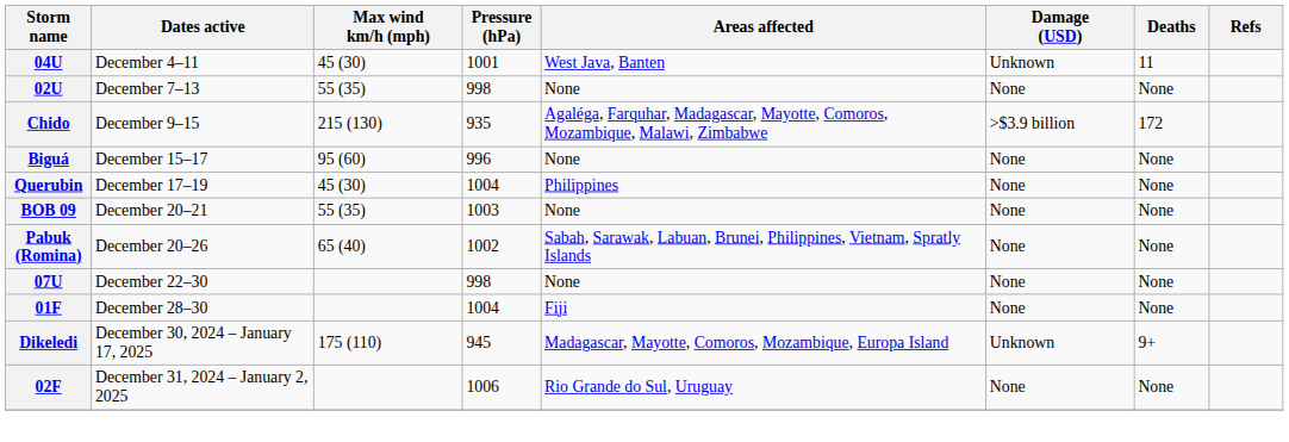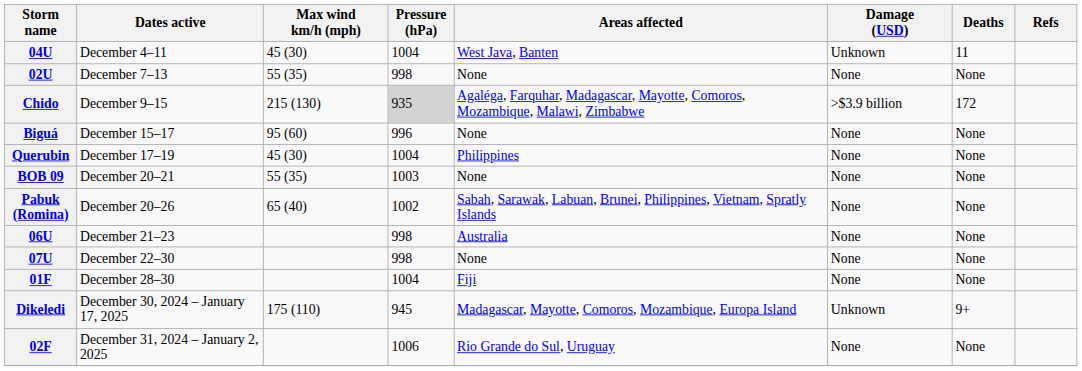 <table class="wikitable">
 <tr>
 <th width="5%">Storm name</th>
 <th width="15%">Dates active</th>
 <th width="10%">Max wind<br>km/h (mph)</th>
 <th width="5%">Pressure<br>(hPa)</th>
 <th width="30%">Areas affected</th>
 <th width="10%">Damage<br>(<a href='#'>USD</a>)</th>
 <th width="5%">Deaths</th>
 <th width="5%">Refs</th>
 </tr>
 <tr>
 <th><a href='#'>04U</a></th>
 <td>December 4–11</td>
 <td>45 (30)</td>
-<td>1001</td>
+<td>1004</td>
 <td><a href='#'>West Java</a>, <a href='#'>Banten</a></td>
 <td>Unknown</td>
 <td>11</td>
 <td></td>
 </tr>
 <tr>
 <th><a href='#'>02U</a></th>
 <td>December 7–13</td>
 <td>55 (35)</td>
 <td>998</td>
 <td>None</td>
 <td>None</td>
 <td>None</td>
 <td></td>
 </tr>
 <tr>
 <th><a href='#'>Chido</a></th>
 <td>December 9–15</td>
 <td>215 (130)</td>
-<td>935</td>
+<td style="background: lightgrey;">935</td>
 <td><a href='#'>Agaléga</a>, <a href='#'>Farquhar</a>, <a href='#'>Madagascar</a>, <a href='#'>Mayotte</a>, <a href='#'>Comoros</a>, <a href='#'>Mozambique</a>, <a href='#'>Malawi</a>, <a href='#'>Zimbabwe</a></td>
 <td>>$3.9 billion</td>
 <td>172</td>
 <td></td>
 </tr>
 <tr>
 <th><a href='#'>Biguá</a></th>
 <td>December 15–17</td>
 <td>95 (60)</td>
 <td>996</td>
 <td>None</td>
 <td>None</td>
 <td>None</td>
 <td></td>
 </tr>
 <tr>
 <th><a href='#'>Querubin</a></th>
 <td>December 17–19</td>
 <td>45 (30)</td>
 <td>1004</td>
 <td><a href='#'>Philippines</a></td>
 <td>None</td>
 <td>None</td>
 <td></td>
 </tr>
 <tr>
 <th><a href='#'>BOB 09</a></th>
 <td>December 20–21</td>
 <td>55 (35)</td>
 <td>1003</td>
 <td>None</td>
 <td>None</td>
 <td>None</td>
 <td></td>
 </tr>
 <tr>
 <th><a href='#'>Pabuk (Romina)</a></th>
 <td>December 20–26</td>
 <td>65 (40)</td>
 <td>1002</td>
 <td><a href='#'>Sabah</a>, <a href='#'>Sarawak</a>, <a href='#'>Labuan</a>, <a href='#'>Brunei</a>, <a href='#'>Philippines</a>, <a href='#'>Vietnam</a>, <a href='#'>Spratly Islands</a></td>
+<td>None</td>
+<td>None</td>
+<td></td>
+</tr>
+<tr>
+<th><a href='#'>06U</a></th>
+<td>December 21–23</td>
+<td></td>
+<td>998</td>
+<td><a href='#'>Australia</a></td>
 <td>None</td>
 <td>None</td>
 <td></td>
 </tr>
 <tr>
 <th><a href='#'>07U</a></th>
 <td>December 22–30</td>
 <td></td>
 <td>998</td>
 <td>None</td>
 <td>None</td>
 <td>None</td>
 <td></td>
 </tr>
 <tr>
 <th><a href='#'>01F</a></th>
 <td>December 28–30</td>
 <td></td>
 <td>1004</td>
 <td><a href='#'>Fiji</a></td>
 <td>None</td>
 <td>None</td>
 <td></td>
 </tr>
 <tr>
 <th><a href='#'>Dikeledi</a></th>
 <td>December 30, 2024 – January 17, 2025</td>
 <td>175 (110)</td>
 <td>945</td>
 <td><a href='#'>Madagascar</a>, <a href='#'>Mayotte</a>, <a href='#'>Comoros</a>, <a href='#'>Mozambique</a>, <a href='#'>Europa Island</a></td>
 <td>Unknown</td>
 <td>9+</td>
 <td></td>
 </tr>
 <tr>
 <th><a href='#'>02F</a></th>
 <td>December 31, 2024 – January 2, 2025</td>
 <td></td>
 <td>1006</td>
 <td><a href='#'>Rio Grande do Sul</a>, <a href='#'>Uruguay</a></td>
 <td>None</td>
 <td>None</td>
 <td></td>
 </tr>
 <tr>
 </tr>
 </table>
